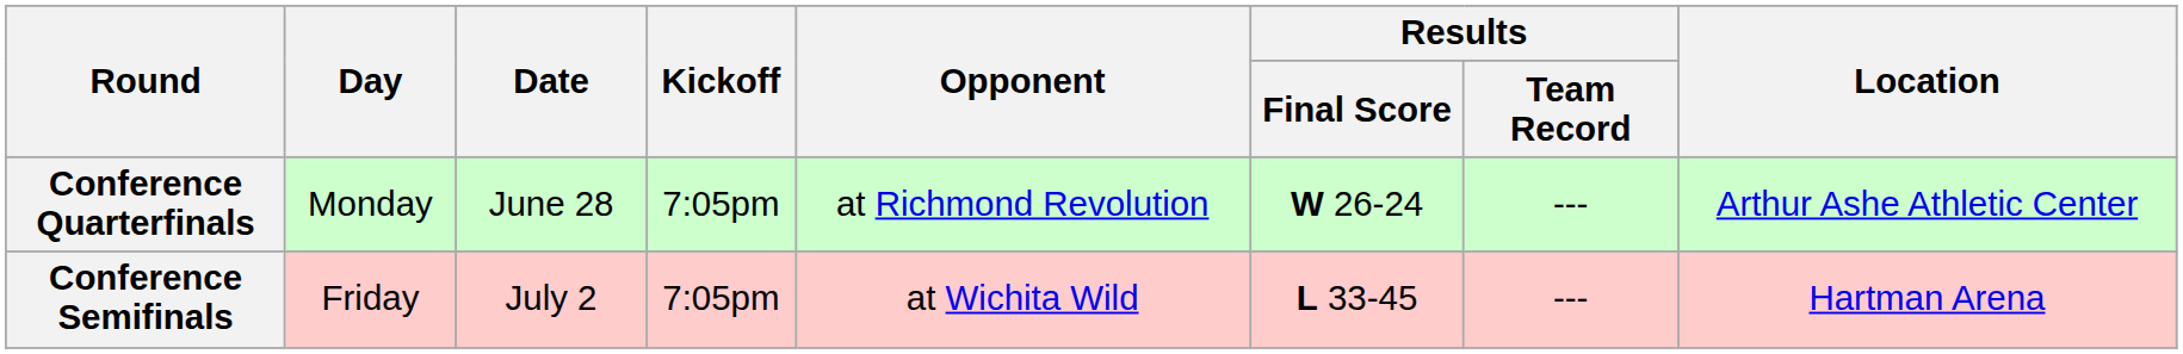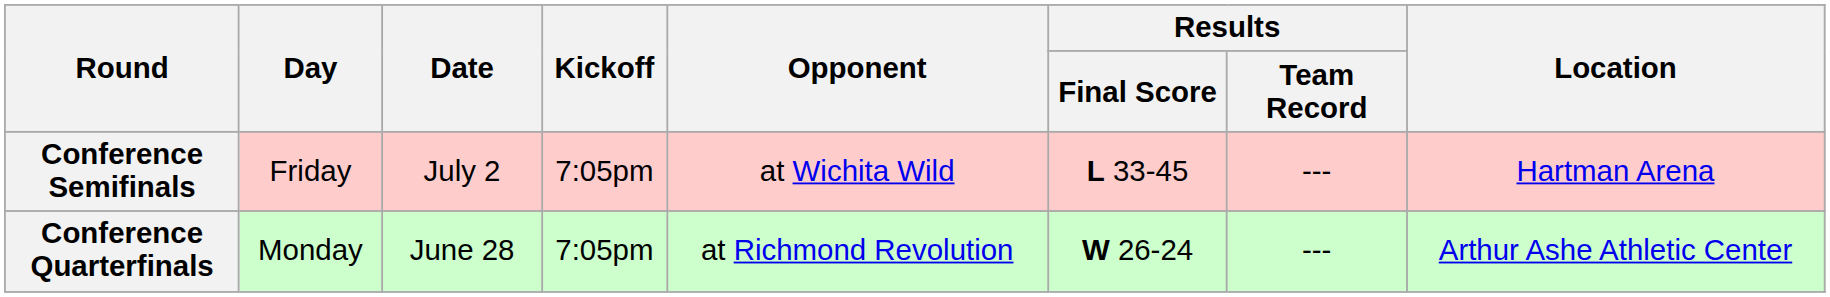 <table class="wikitable">
 <tr>
 <th rowspan="2" width="120">Round</th>
 <th rowspan="2" width="70">Day</th>
 <th rowspan="2" width="80">Date</th>
 <th rowspan="2" width="60">Kickoff</th>
 <th rowspan="2" width="200">Opponent</th>
 <th colspan="2" width="180">Results</th>
 <th rowspan="2" width="220">Location</th>
 </tr>
 <tr>
 <th width="90">Final Score</th>
 <th width="90">Team Record</th>
 </tr>
+<tr align="center" bgcolor="#FFCCCC">
+<th>Conference Semifinals</th>
+<td align="center">Friday</td>
+<td align="center">July 2</td>
+<td align="center">7:05pm</td>
+<td align="center">at <a href='#'>Wichita Wild</a></td>
+<td align="center"><strong>L</strong> 33-45</td>
+<td align="center">---</td>
+<td align="center"><a href='#'>Hartman Arena</a></td>
+</tr>
 <tr align="center" bgcolor="#CCFFCC">
 <th>Conference Quarterfinals</th>
 <td align="center">Monday</td>
 <td align="center">June 28</td>
 <td align="center">7:05pm</td>
 <td align="center">at <a href='#'>Richmond Revolution</a></td>
 <td align="center"><strong>W</strong> 26-24</td>
 <td align="center">---</td>
 <td align="center"><a href='#'>Arthur Ashe Athletic Center</a></td>
 </tr>
-<tr align="center" bgcolor="#FFCCCC">
-<th>Conference Semifinals</th>
-<td align="center">Friday</td>
-<td align="center">July 2</td>
-<td align="center">7:05pm</td>
-<td align="center">at <a href='#'>Wichita Wild</a></td>
-<td align="center"><strong>L</strong> 33-45</td>
-<td align="center">---</td>
-<td align="center"><a href='#'>Hartman Arena</a></td>
-</tr>
 </table>
